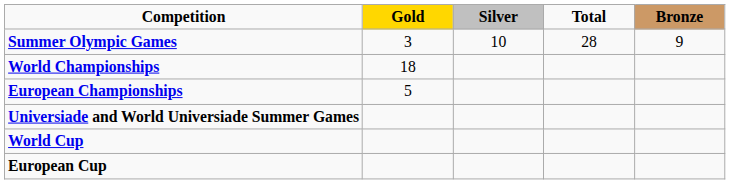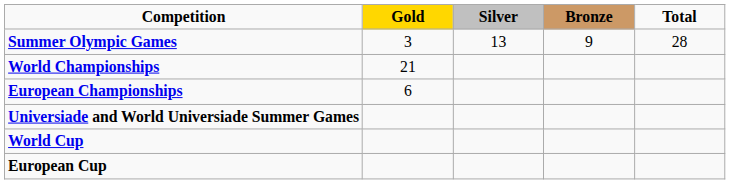 <table class="wikitable sortable" style="text-align:center">
 <tr>
 <td><strong>Competition</strong></td>
 <td width=85 align=center bgcolor=gold> <strong>Gold</strong></td>
 <td width=85 align=center bgcolor=silver> <strong>Silver</strong></td>
+<td width=85 align=center bgcolor=cc9966> <strong>Bronze</strong></td>
 <td width=85 align=center><strong>Total</strong></td>
-<td width=85 align=center bgcolor=cc9966> <strong>Bronze</strong></td>
 </tr>
 <tr>
 <td align=left><strong><a href='#'>Summer Olympic Games</a></strong></td>
 <td>3</td>
-<td>10</td>
+<td>13</td>
+<td>9</td>
 <td>28</td>
-<td>9</td>
 </tr>
 <tr>
 <td align=left><strong><a href='#'>World Championships</a></strong></td>
-<td>18</td>
+<td>21</td>
 <td></td>
 <td></td>
 <td></td>
 </tr>
 <tr>
 <td align=left><strong><a href='#'>European Championships</a></strong></td>
-<td>5</td>
+<td>6</td>
 <td></td>
 <td></td>
 <td></td>
 </tr>
 <tr>
 <td align=left><strong><a href='#'>Universiade</a> and World Universiade Summer Games</strong></td>
 <td></td>
 <td></td>
 <td></td>
 <td></td>
 </tr>
 <tr>
 <td align=left><strong><a href='#'>World Cup</a></strong></td>
 <td></td>
 <td></td>
 <td></td>
 <td></td>
 </tr>
 <tr>
 <td align=left><strong>European Cup</strong></td>
 <td></td>
 <td></td>
 <td></td>
 <td></td>
 </tr>
 </table>
